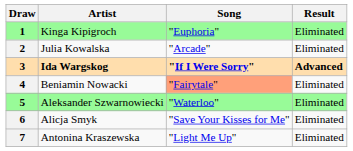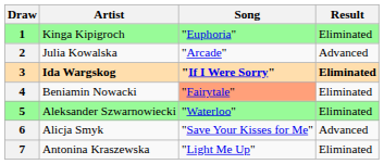 <table class="sortable wikitable plainrowheaders" style="margin: 1em auto 1em auto;">
 <tr>
 <th scope="col">Draw</th>
 <th scope="col">Artist</th>
 <th scope="col">Song</th>
 <th>Result</th>
 </tr>
 <tr style="background:palegreen;">
 <th scope="row" style="text-align:center; background:palegreen;">1</th>
 <td>Kinga Kipigroch</td>
 <td>"<a href='#'>Euphoria</a>"</td>
 <td>Eliminated</td>
 </tr>
 <tr>
 <th scope="row" style="text-align:center;">2</th>
 <td>Julia Kowalska</td>
 <td>"<a href='#'>Arcade</a>"</td>
-<td>Eliminated</td>
+<td>Advanced</td>
 </tr>
 <tr style="font-weight:bold; background:navajowhite;">
 <th scope="row" style="text-align:center; font-weight:bold; background:navajowhite;">3</th>
 <td>Ida Wargskog</td>
 <td>"<a href='#'>If I Were Sorry</a>"</td>
-<td>Advanced</td>
+<td>Eliminated</td>
 </tr>
 <tr>
 <th scope="row" style="text-align:center;">4</th>
 <td>Beniamin Nowacki</td>
 <td style="background: lightsalmon;">"<a href='#'>Fairytale</a>"</td>
 <td>Eliminated</td>
 </tr>
 <tr style="background:palegreen;">
 <th scope="row" style="text-align:center; background:palegreen;">5</th>
 <td>Aleksander Szwarnowiecki</td>
 <td>"<a href='#'>Waterloo</a>"</td>
 <td>Eliminated</td>
 </tr>
 <tr>
 <th scope="row" style="text-align:center;">6</th>
 <td>Alicja Smyk</td>
 <td>"<a href='#'>Save Your Kisses for Me</a>"</td>
-<td>Eliminated</td>
+<td>Advanced</td>
 </tr>
 <tr>
 <th scope="row" style="text-align:center;">7</th>
 <td>Antonina Kraszewska</td>
 <td>"<a href='#'>Light Me Up</a>"</td>
 <td>Eliminated</td>
 </tr>
 </table>
